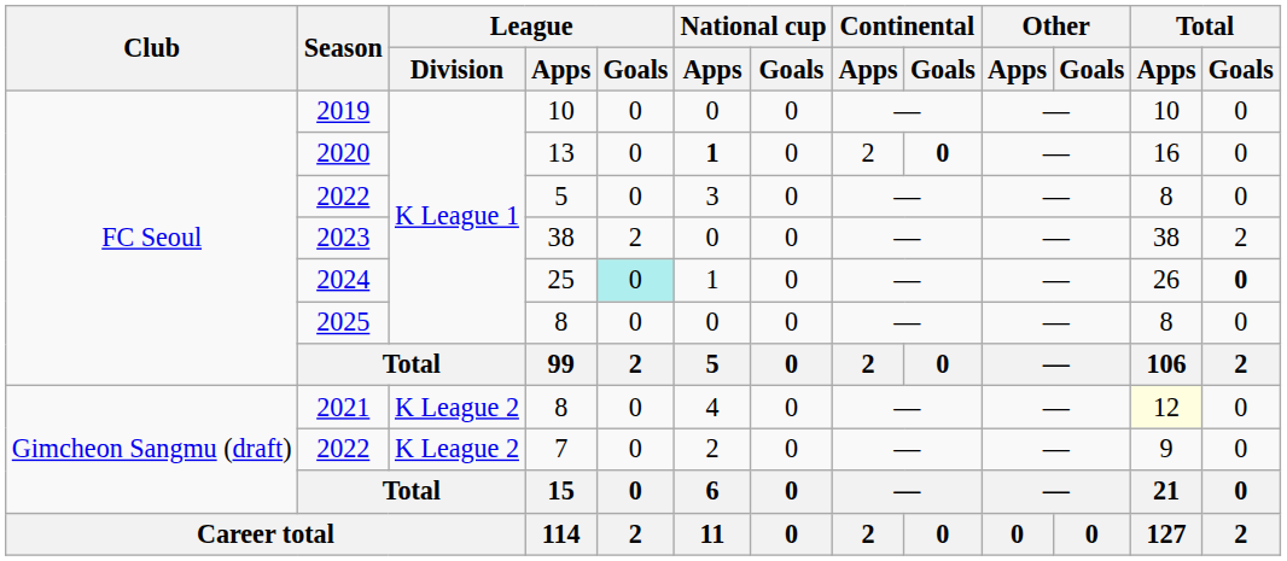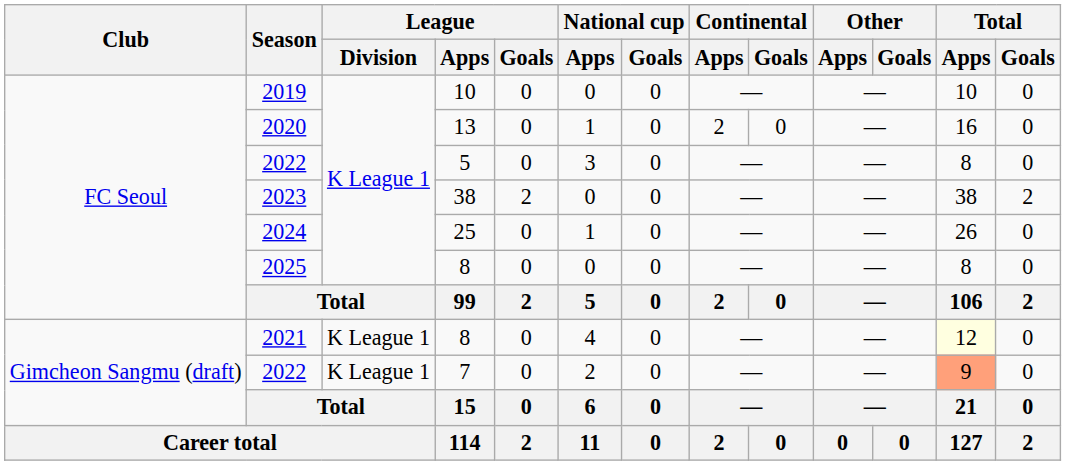 <table class="wikitable" style="text-align: center">
 <tr>
 <th rowspan="2">Club</th>
 <th rowspan="2">Season</th>
 <th colspan="3">League</th>
 <th colspan="2">National cup</th>
 <th colspan="2">Continental</th>
 <th colspan="2">Other</th>
 <th colspan="2">Total</th>
 </tr>
 <tr>
 <th>Division</th>
 <th>Apps</th>
 <th>Goals</th>
 <th>Apps</th>
 <th>Goals</th>
 <th>Apps</th>
 <th>Goals</th>
 <th>Apps</th>
 <th>Goals</th>
 <th>Apps</th>
 <th>Goals</th>
 </tr>
 <tr>
 <td rowspan=7><a href='#'>FC Seoul</a></td>
 <td><a href='#'>2019</a></td>
 <td rowspan=6><a href='#'>K League 1</a></td>
 <td>10</td>
 <td>0</td>
 <td>0</td>
 <td>0</td>
 <td colspan=2>—</td>
 <td colspan=2>—</td>
 <td>10</td>
 <td>0</td>
 </tr>
 <tr>
 <td><a href='#'>2020</a></td>
 <td>13</td>
 <td>0</td>
-<td><strong>1</strong></td>
+<td>1</td>
 <td>0</td>
 <td>2</td>
-<td><strong>0</strong></td>
+<td>0</td>
 <td colspan=2>—</td>
 <td>16</td>
 <td>0</td>
 </tr>
 <tr>
 <td><a href='#'>2022</a></td>
 <td>5</td>
 <td>0</td>
 <td>3</td>
 <td>0</td>
 <td colspan=2>—</td>
 <td colspan=2>—</td>
 <td>8</td>
 <td>0</td>
 </tr>
 <tr>
 <td><a href='#'>2023</a></td>
 <td>38</td>
 <td>2</td>
 <td>0</td>
 <td>0</td>
 <td colspan=2>—</td>
 <td colspan=2>—</td>
 <td>38</td>
 <td>2</td>
 </tr>
 <tr>
 <td><a href='#'>2024</a></td>
 <td>25</td>
-<td style="background: paleturquoise;">0</td>
+<td>0</td>
 <td>1</td>
 <td>0</td>
 <td colspan=2>—</td>
 <td colspan=2>—</td>
 <td>26</td>
-<td><strong>0</strong></td>
+<td>0</td>
 </tr>
 <tr>
 <td><a href='#'>2025</a></td>
 <td>8</td>
 <td>0</td>
 <td>0</td>
 <td>0</td>
 <td colspan=2>—</td>
 <td colspan=2>—</td>
 <td>8</td>
 <td>0</td>
 </tr>
 <tr>
 <th colspan=2>Total</th>
 <th>99</th>
 <th>2</th>
 <th>5</th>
 <th>0</th>
 <th>2</th>
 <th>0</th>
 <th colspan=2>—</th>
 <th>106</th>
 <th>2</th>
 </tr>
 <tr>
 <td rowspan=3><a href='#'>Gimcheon Sangmu</a> (<a href='#'>draft</a>)</td>
 <td><a href='#'>2021</a></td>
-<td><a href='#'>K League 2</a></td>
+<td>K League 1</td>
 <td>8</td>
 <td>0</td>
 <td>4</td>
 <td>0</td>
 <td colspan=2>—</td>
 <td colspan=2>—</td>
 <td style="background: lightyellow;">12</td>
 <td>0</td>
 </tr>
 <tr>
 <td><a href='#'>2022</a></td>
-<td><a href='#'>K League 2</a></td>
+<td>K League 1</td>
 <td>7</td>
 <td>0</td>
 <td>2</td>
 <td>0</td>
 <td colspan=2>—</td>
 <td colspan=2>—</td>
-<td>9</td>
+<td style="background: lightsalmon;">9</td>
 <td>0</td>
 </tr>
 <tr>
 <th colspan=2>Total</th>
 <th>15</th>
 <th>0</th>
 <th>6</th>
 <th>0</th>
 <th colspan=2>—</th>
 <th colspan=2>—</th>
 <th>21</th>
 <th>0</th>
 </tr>
 <tr>
 <th colspan=3>Career total</th>
 <th>114</th>
 <th>2</th>
 <th>11</th>
 <th>0</th>
 <th>2</th>
 <th>0</th>
 <th>0</th>
 <th>0</th>
 <th>127</th>
 <th>2</th>
 </tr>
 </table>
